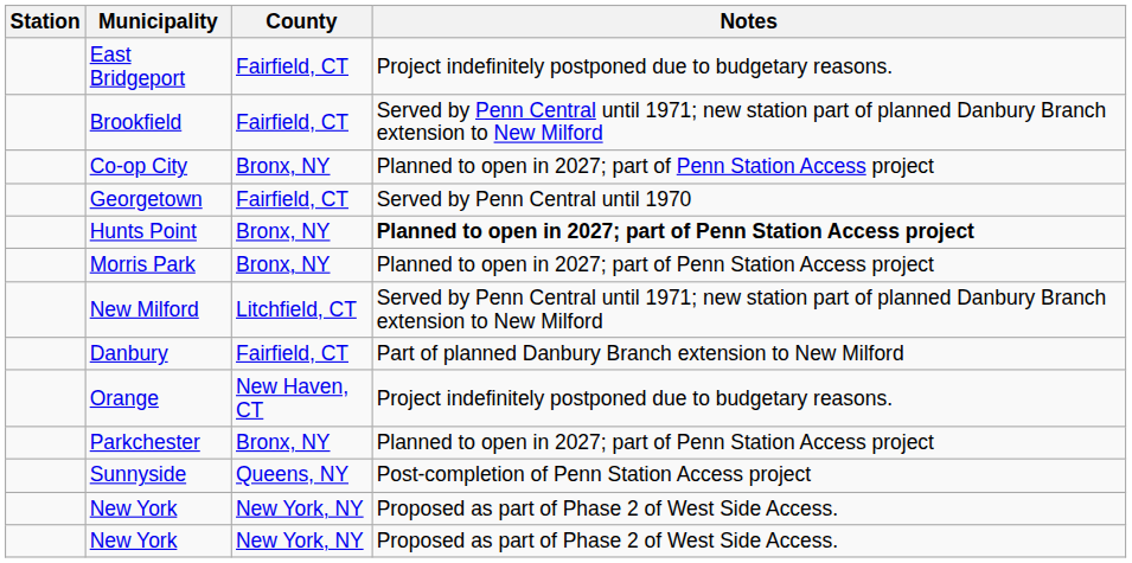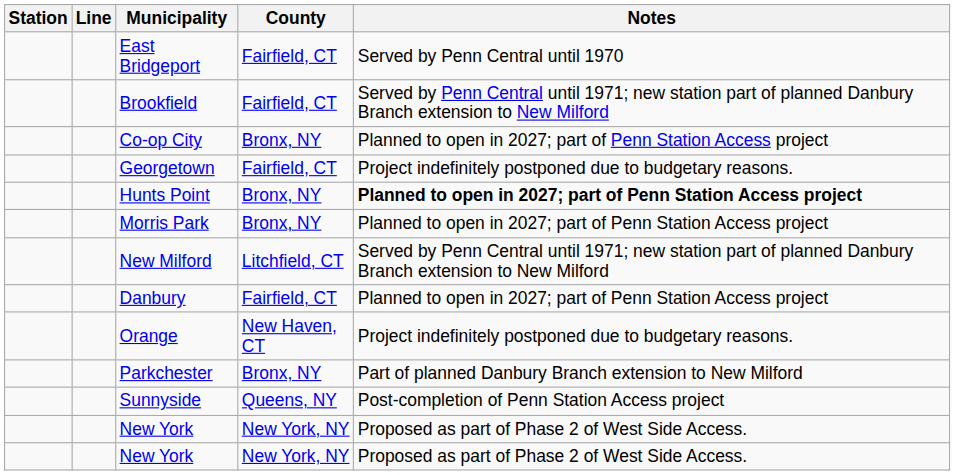 <table class="wikitable sortable">
 <tr>
 <th>Station</th>
+<th>Line</th>
 <th>Municipality</th>
 <th>County</th>
 <th>Notes</th>
 </tr>
 <tr>
 <td></td>
+<td></td>
 <td><a href='#'>East Bridgeport</a></td>
 <td><a href='#'>Fairfield, CT</a></td>
-<td>Project indefinitely postponed due to budgetary reasons.</td>
+<td>Served by Penn Central until 1970</td>
 </tr>
 <tr>
+<td></td>
 <td></td>
 <td><a href='#'>Brookfield</a></td>
 <td><a href='#'>Fairfield, CT</a></td>
 <td>Served by <a href='#'>Penn Central</a> until 1971; new station part of planned Danbury Branch extension to <a href='#'>New Milford</a></td>
 </tr>
 <tr>
 <td></td>
+<td></td>
 <td><a href='#'>Co-op City</a></td>
 <td><a href='#'>Bronx, NY</a></td>
 <td>Planned to open in 2027; part of <a href='#'>Penn Station Access</a> project</td>
 </tr>
 <tr>
 <td></td>
+<td></td>
 <td><a href='#'>Georgetown</a></td>
 <td><a href='#'>Fairfield, CT</a></td>
-<td>Served by Penn Central until 1970</td>
+<td>Project indefinitely postponed due to budgetary reasons.</td>
 </tr>
 <tr>
+<td></td>
 <td></td>
 <td><a href='#'>Hunts Point</a></td>
 <td><a href='#'>Bronx, NY</a></td>
 <td><strong>Planned to open in 2027; part of Penn Station Access project</strong></td>
 </tr>
 <tr>
 <td></td>
+<td></td>
 <td><a href='#'>Morris Park</a></td>
 <td><a href='#'>Bronx, NY</a></td>
 <td>Planned to open in 2027; part of Penn Station Access project</td>
 </tr>
 <tr>
+<td></td>
 <td></td>
 <td><a href='#'>New Milford</a></td>
 <td><a href='#'>Litchfield, CT</a></td>
 <td>Served by Penn Central until 1971; new station part of planned Danbury Branch extension to New Milford</td>
 </tr>
 <tr>
 <td></td>
+<td></td>
 <td><a href='#'>Danbury</a></td>
 <td><a href='#'>Fairfield, CT</a></td>
-<td>Part of planned Danbury Branch extension to New Milford</td>
+<td>Planned to open in 2027; part of Penn Station Access project</td>
 </tr>
 <tr>
+<td></td>
 <td></td>
 <td><a href='#'>Orange</a></td>
 <td><a href='#'>New Haven, CT</a></td>
 <td>Project indefinitely postponed due to budgetary reasons.</td>
 </tr>
 <tr>
 <td></td>
+<td></td>
 <td><a href='#'>Parkchester</a></td>
 <td><a href='#'>Bronx, NY</a></td>
-<td>Planned to open in 2027; part of Penn Station Access project</td>
+<td>Part of planned Danbury Branch extension to New Milford</td>
 </tr>
 <tr>
+<td></td>
 <td></td>
 <td><a href='#'>Sunnyside</a></td>
 <td><a href='#'>Queens, NY</a></td>
 <td>Post-completion of Penn Station Access project</td>
 </tr>
 <tr>
 <td></td>
+<td></td>
 <td><a href='#'>New York</a></td>
 <td><a href='#'>New York, NY</a></td>
 <td>Proposed as part of Phase 2 of West Side Access.</td>
 </tr>
 <tr>
 <td></td>
+<td></td>
 <td><a href='#'>New York</a></td>
 <td><a href='#'>New York, NY</a></td>
 <td>Proposed as part of Phase 2 of West Side Access.</td>
 </tr>
 </table>
